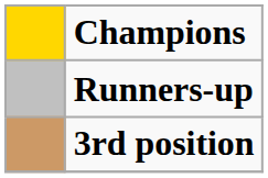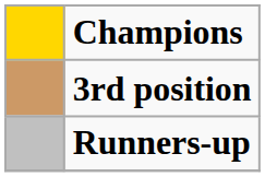 <table class="wikitable" style="text-align:center">
 <tr>
 <td style="background:gold" width="20"></td>
 <td align="left"><strong>Champions</strong></td>
 </tr>
 <tr>
+<td style="background:#cc9966" width="20"></td>
+<td align="left"><strong>3rd position</strong></td>
+</tr>
+<tr>
 <td style="background:silver" width="20"></td>
 <td align="left"><strong>Runners-up</strong></td>
 </tr>
 <tr>
-<td style="background:#cc9966" width="20"></td>
-<td align="left"><strong>3rd position</strong></td>
-</tr>
-<tr>
 </tr>
 </table>
